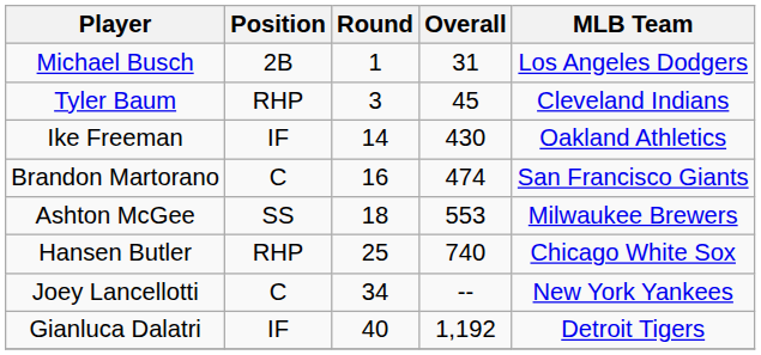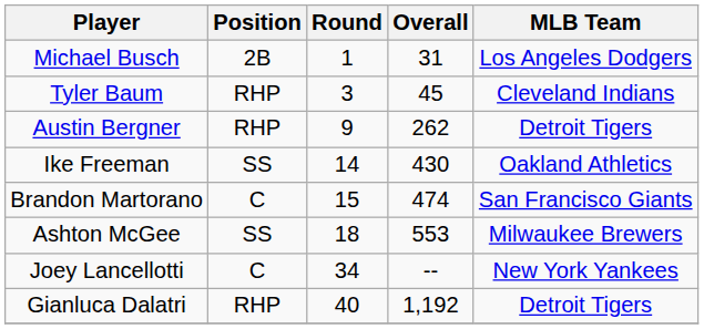 <table class="wikitable" style="text-align:center;">
 <tr>
 <th>Player</th>
 <th>Position</th>
 <th>Round</th>
 <th>Overall</th>
 <th>MLB Team</th>
 </tr>
 <tr>
 <td><a href='#'>Michael Busch</a></td>
 <td>2B</td>
 <td>1</td>
 <td>31</td>
 <td><a href='#'>Los Angeles Dodgers</a></td>
 </tr>
 <tr>
 <td><a href='#'>Tyler Baum</a></td>
 <td>RHP</td>
 <td>3</td>
 <td>45</td>
 <td><a href='#'>Cleveland Indians</a></td>
 </tr>
 <tr>
+<td><a href='#'>Austin Bergner</a></td>
+<td>RHP</td>
+<td>9</td>
+<td>262</td>
+<td><a href='#'>Detroit Tigers</a></td>
+</tr>
+<tr>
 <td>Ike Freeman</td>
-<td>IF</td>
+<td>SS</td>
 <td>14</td>
 <td>430</td>
 <td><a href='#'>Oakland Athletics</a></td>
 </tr>
 <tr>
 <td>Brandon Martorano</td>
 <td>C</td>
-<td>16</td>
+<td>15</td>
 <td>474</td>
 <td><a href='#'>San Francisco Giants</a></td>
 </tr>
 <tr>
 <td>Ashton McGee</td>
 <td>SS</td>
 <td>18</td>
 <td>553</td>
 <td><a href='#'>Milwaukee Brewers</a></td>
 </tr>
 <tr>
-<td>Hansen Butler</td>
-<td>RHP</td>
-<td>25</td>
-<td>740</td>
-<td><a href='#'>Chicago White Sox</a></td>
-</tr>
-<tr>
 <td>Joey Lancellotti</td>
 <td>C</td>
 <td>34</td>
 <td>--</td>
 <td><a href='#'>New York Yankees</a></td>
 </tr>
 <tr>
 <td>Gianluca Dalatri</td>
-<td>IF</td>
+<td>RHP</td>
 <td>40</td>
 <td>1,192</td>
 <td><a href='#'>Detroit Tigers</a></td>
 </tr>
 <tr>
 </tr>
 </table>
